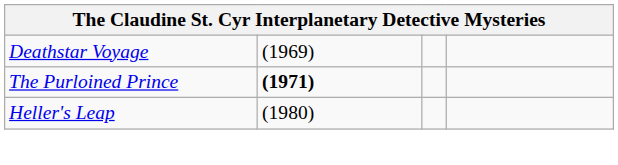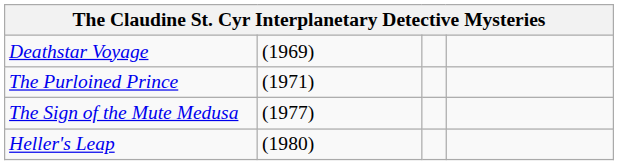 <table class=wikitable border="1" width="500 px">
 <tr>
 <th colspan="4">The Claudine St. Cyr Interplanetary Detective Mysteries</th>
 </tr>
 <tr>
 <td style width="200 px"><em><a href='#'>Deathstar Voyage</a></em></td>
 <td>(1969)</td>
 <td></td>
 <td style width="130 px"></td>
 </tr>
 <tr>
 <td><em><a href='#'>The Purloined Prince</a></em></td>
-<td><strong>(1971)</strong></td>
+<td>(1971)</td>
+<td></td>
+<td></td>
+</tr>
+<tr>
+<td><em><a href='#'>The Sign of the Mute Medusa</a></em></td>
+<td>(1977)</td>
 <td></td>
 <td></td>
 </tr>
 <tr>
 <td><em><a href='#'>Heller's Leap</a></em></td>
 <td>(1980)</td>
 <td></td>
 <td></td>
 </tr>
 </table>
